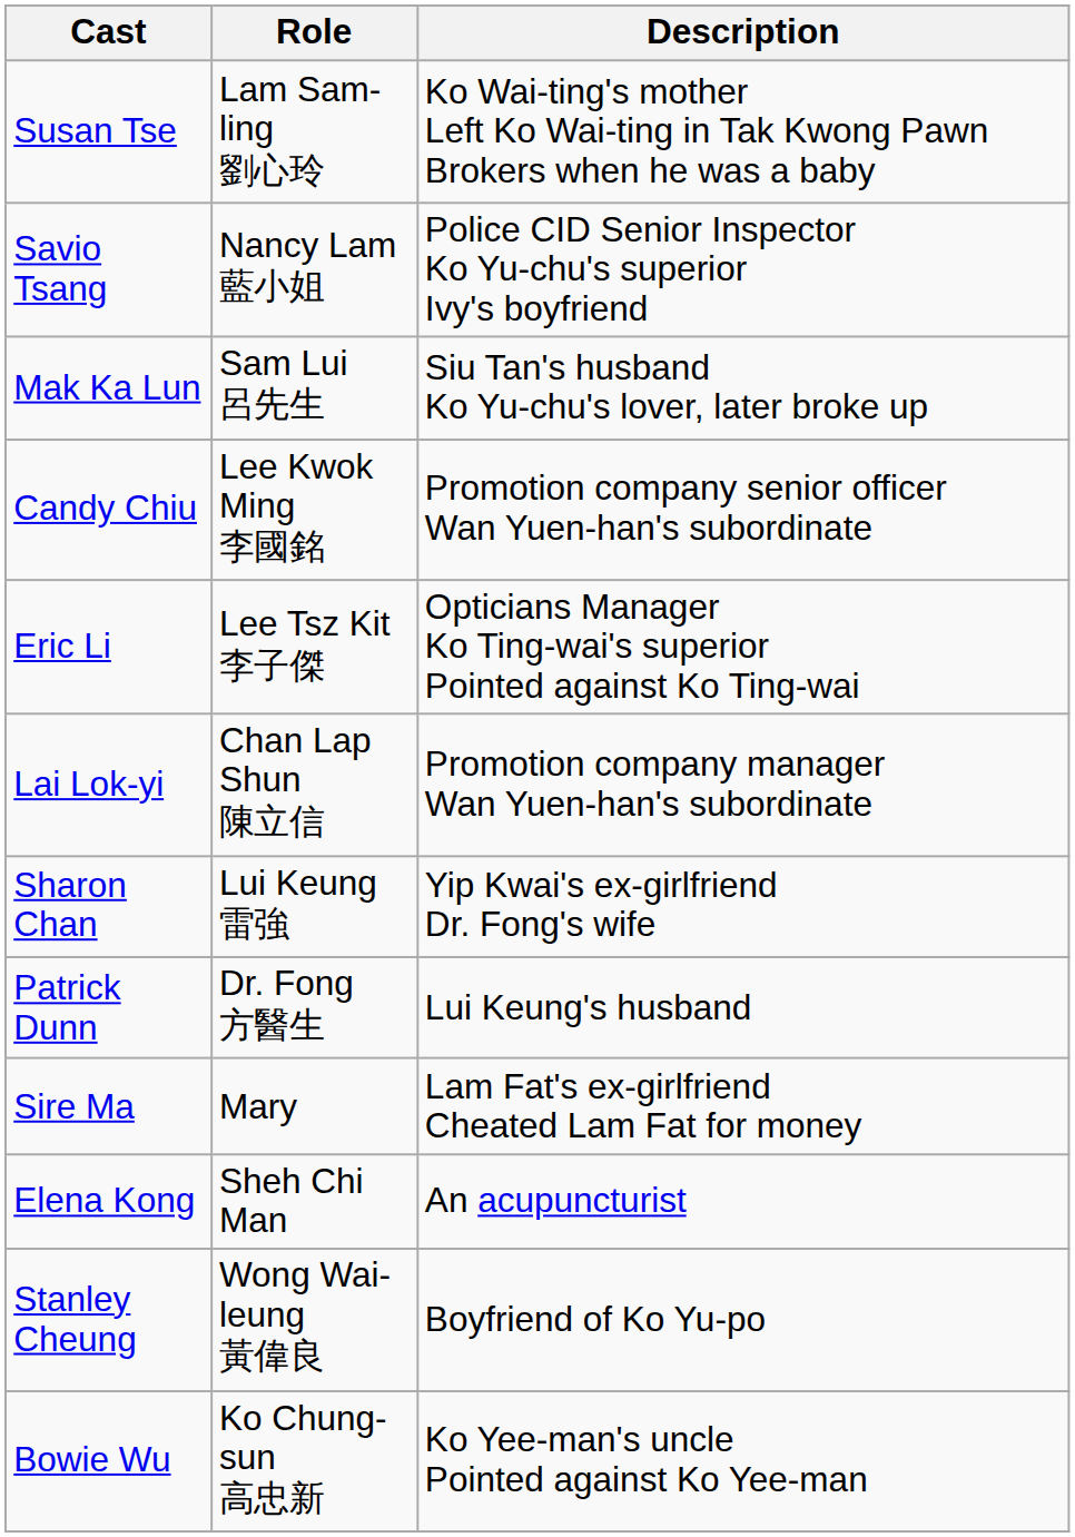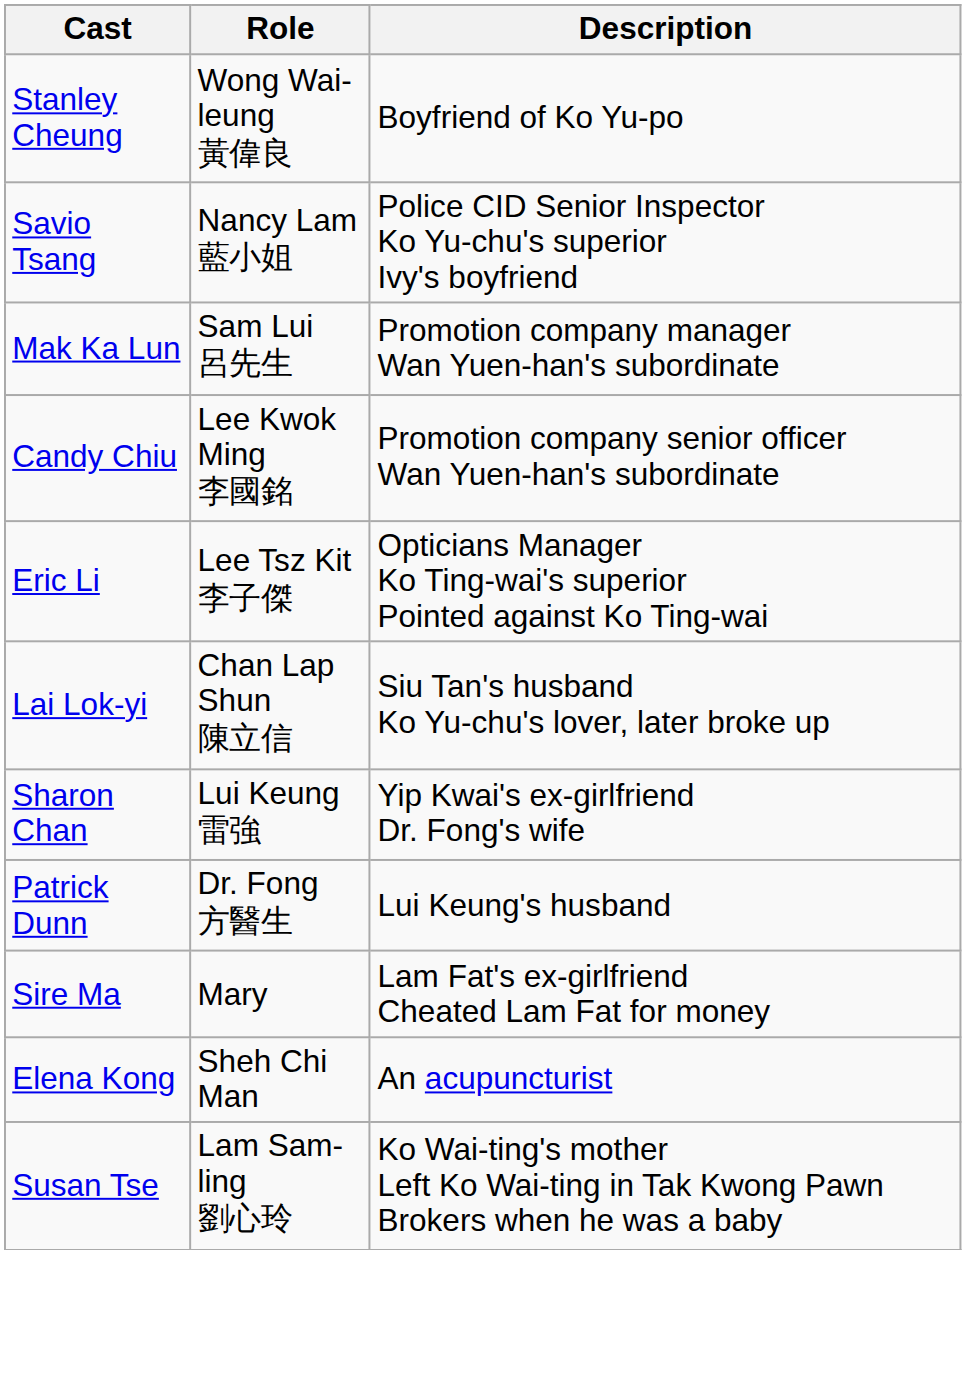 <table class="wikitable" width="55%">
 <tr>
 <th>Cast</th>
 <th>Role</th>
 <th>Description</th>
 </tr>
 <tr>
-<td><a href='#'>Susan Tse</a></td>
-<td>Lam Sam-ling<br>劉心玲</td>
-<td>Ko Wai-ting's mother<br>Left Ko Wai-ting in Tak Kwong Pawn Brokers when he was a baby</td>
+<td><a href='#'>Stanley Cheung</a></td>
+<td>Wong Wai-leung<br>黃偉良</td>
+<td>Boyfriend of Ko Yu-po</td>
 </tr>
 <tr>
 <td><a href='#'>Savio Tsang</a></td>
 <td>Nancy Lam<br>藍小姐</td>
 <td>Police CID Senior Inspector<br>Ko Yu-chu's superior<br>Ivy's boyfriend</td>
 </tr>
 <tr>
 <td><a href='#'>Mak Ka Lun</a></td>
 <td>Sam Lui<br>呂先生</td>
-<td>Siu Tan's husband<br>Ko Yu-chu's lover, later broke up</td>
+<td>Promotion company manager<br>Wan Yuen-han's subordinate</td>
 </tr>
 <tr>
 <td><a href='#'>Candy Chiu</a></td>
 <td>Lee Kwok Ming<br>李國銘</td>
 <td>Promotion company senior officer<br>Wan Yuen-han's subordinate</td>
 </tr>
 <tr>
 <td><a href='#'>Eric Li</a></td>
 <td>Lee Tsz Kit<br>李子傑</td>
 <td>Opticians Manager<br>Ko Ting-wai's superior<br>Pointed against Ko Ting-wai</td>
 </tr>
 <tr>
 <td><a href='#'>Lai Lok-yi</a></td>
 <td>Chan Lap Shun<br>陳立信</td>
-<td>Promotion company manager<br>Wan Yuen-han's subordinate</td>
+<td>Siu Tan's husband<br>Ko Yu-chu's lover, later broke up</td>
 </tr>
 <tr>
 <td><a href='#'>Sharon Chan</a></td>
 <td>Lui Keung<br>雷強</td>
 <td>Yip Kwai's ex-girlfriend<br>Dr. Fong's wife</td>
 </tr>
 <tr>
 <td><a href='#'>Patrick Dunn</a></td>
 <td>Dr. Fong<br>方醫生</td>
 <td>Lui Keung's husband</td>
 </tr>
 <tr>
 <td><a href='#'>Sire Ma</a></td>
 <td>Mary</td>
 <td>Lam Fat's ex-girlfriend<br>Cheated Lam Fat for money</td>
 </tr>
 <tr>
 <td><a href='#'>Elena Kong</a></td>
 <td>Sheh Chi Man</td>
 <td>An <a href='#'>acupuncturist</a></td>
 </tr>
 <tr>
-<td><a href='#'>Stanley Cheung</a></td>
-<td>Wong Wai-leung<br>黃偉良</td>
-<td>Boyfriend of Ko Yu-po</td>
-</tr>
-<tr>
-<td><a href='#'>Bowie Wu</a></td>
-<td>Ko Chung-sun<br>高忠新</td>
-<td>Ko Yee-man's uncle<br>Pointed against Ko Yee-man</td>
+<td><a href='#'>Susan Tse</a></td>
+<td>Lam Sam-ling<br>劉心玲</td>
+<td>Ko Wai-ting's mother<br>Left Ko Wai-ting in Tak Kwong Pawn Brokers when he was a baby</td>
 </tr>
 <tr>
 </tr>
 </table>
